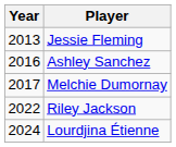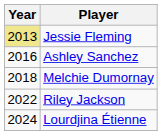 <table class="wikitable">
 <tr>
 <th>Year</th>
 <th>Player</th>
 </tr>
 <tr>
-<td>2013</td>
+<td style="background: khaki;">2013</td>
 <td> <a href='#'>Jessie Fleming</a></td>
 </tr>
 <tr>
 <td>2016</td>
 <td> <a href='#'>Ashley Sanchez</a></td>
 </tr>
 <tr>
-<td>2017</td>
+<td>2018</td>
 <td> <a href='#'>Melchie Dumornay</a></td>
 </tr>
 <tr>
 <td>2022</td>
 <td> <a href='#'>Riley Jackson</a></td>
 </tr>
 <tr>
 <td>2024</td>
 <td> <a href='#'>Lourdjina Étienne</a></td>
 </tr>
 </table>
